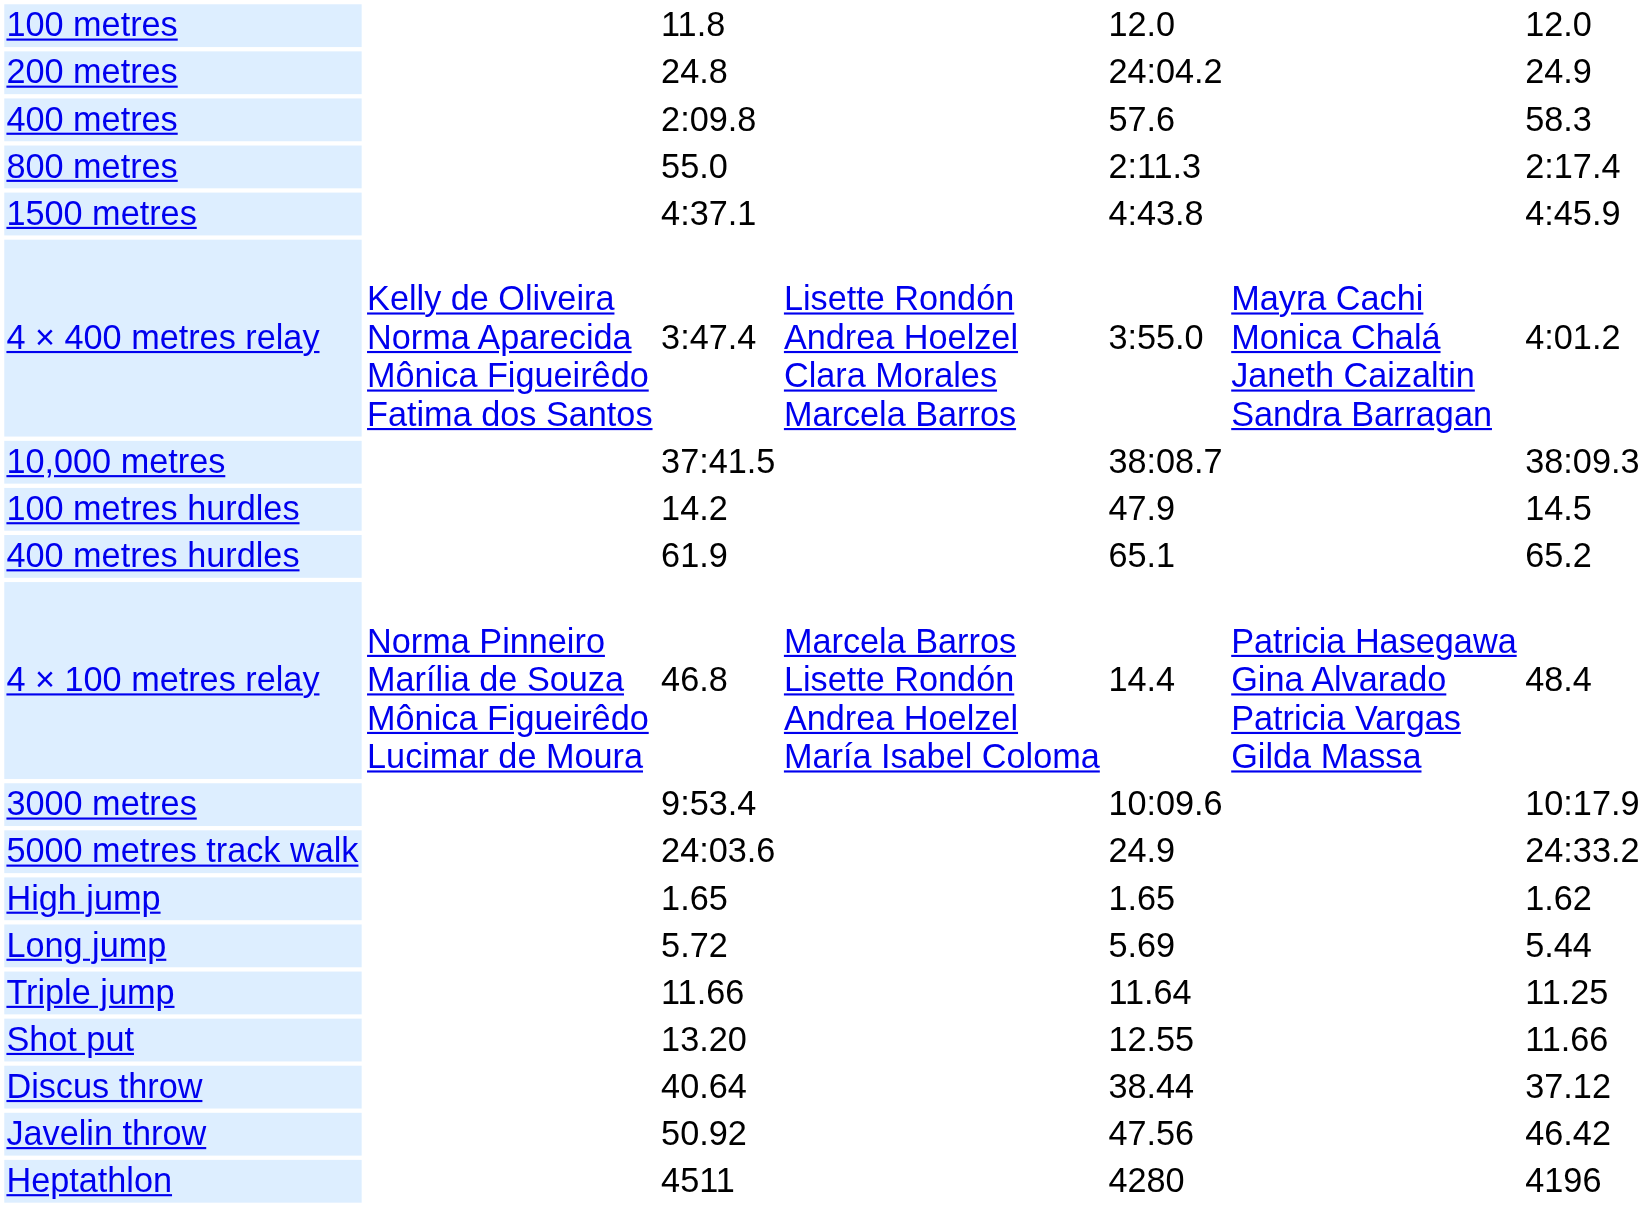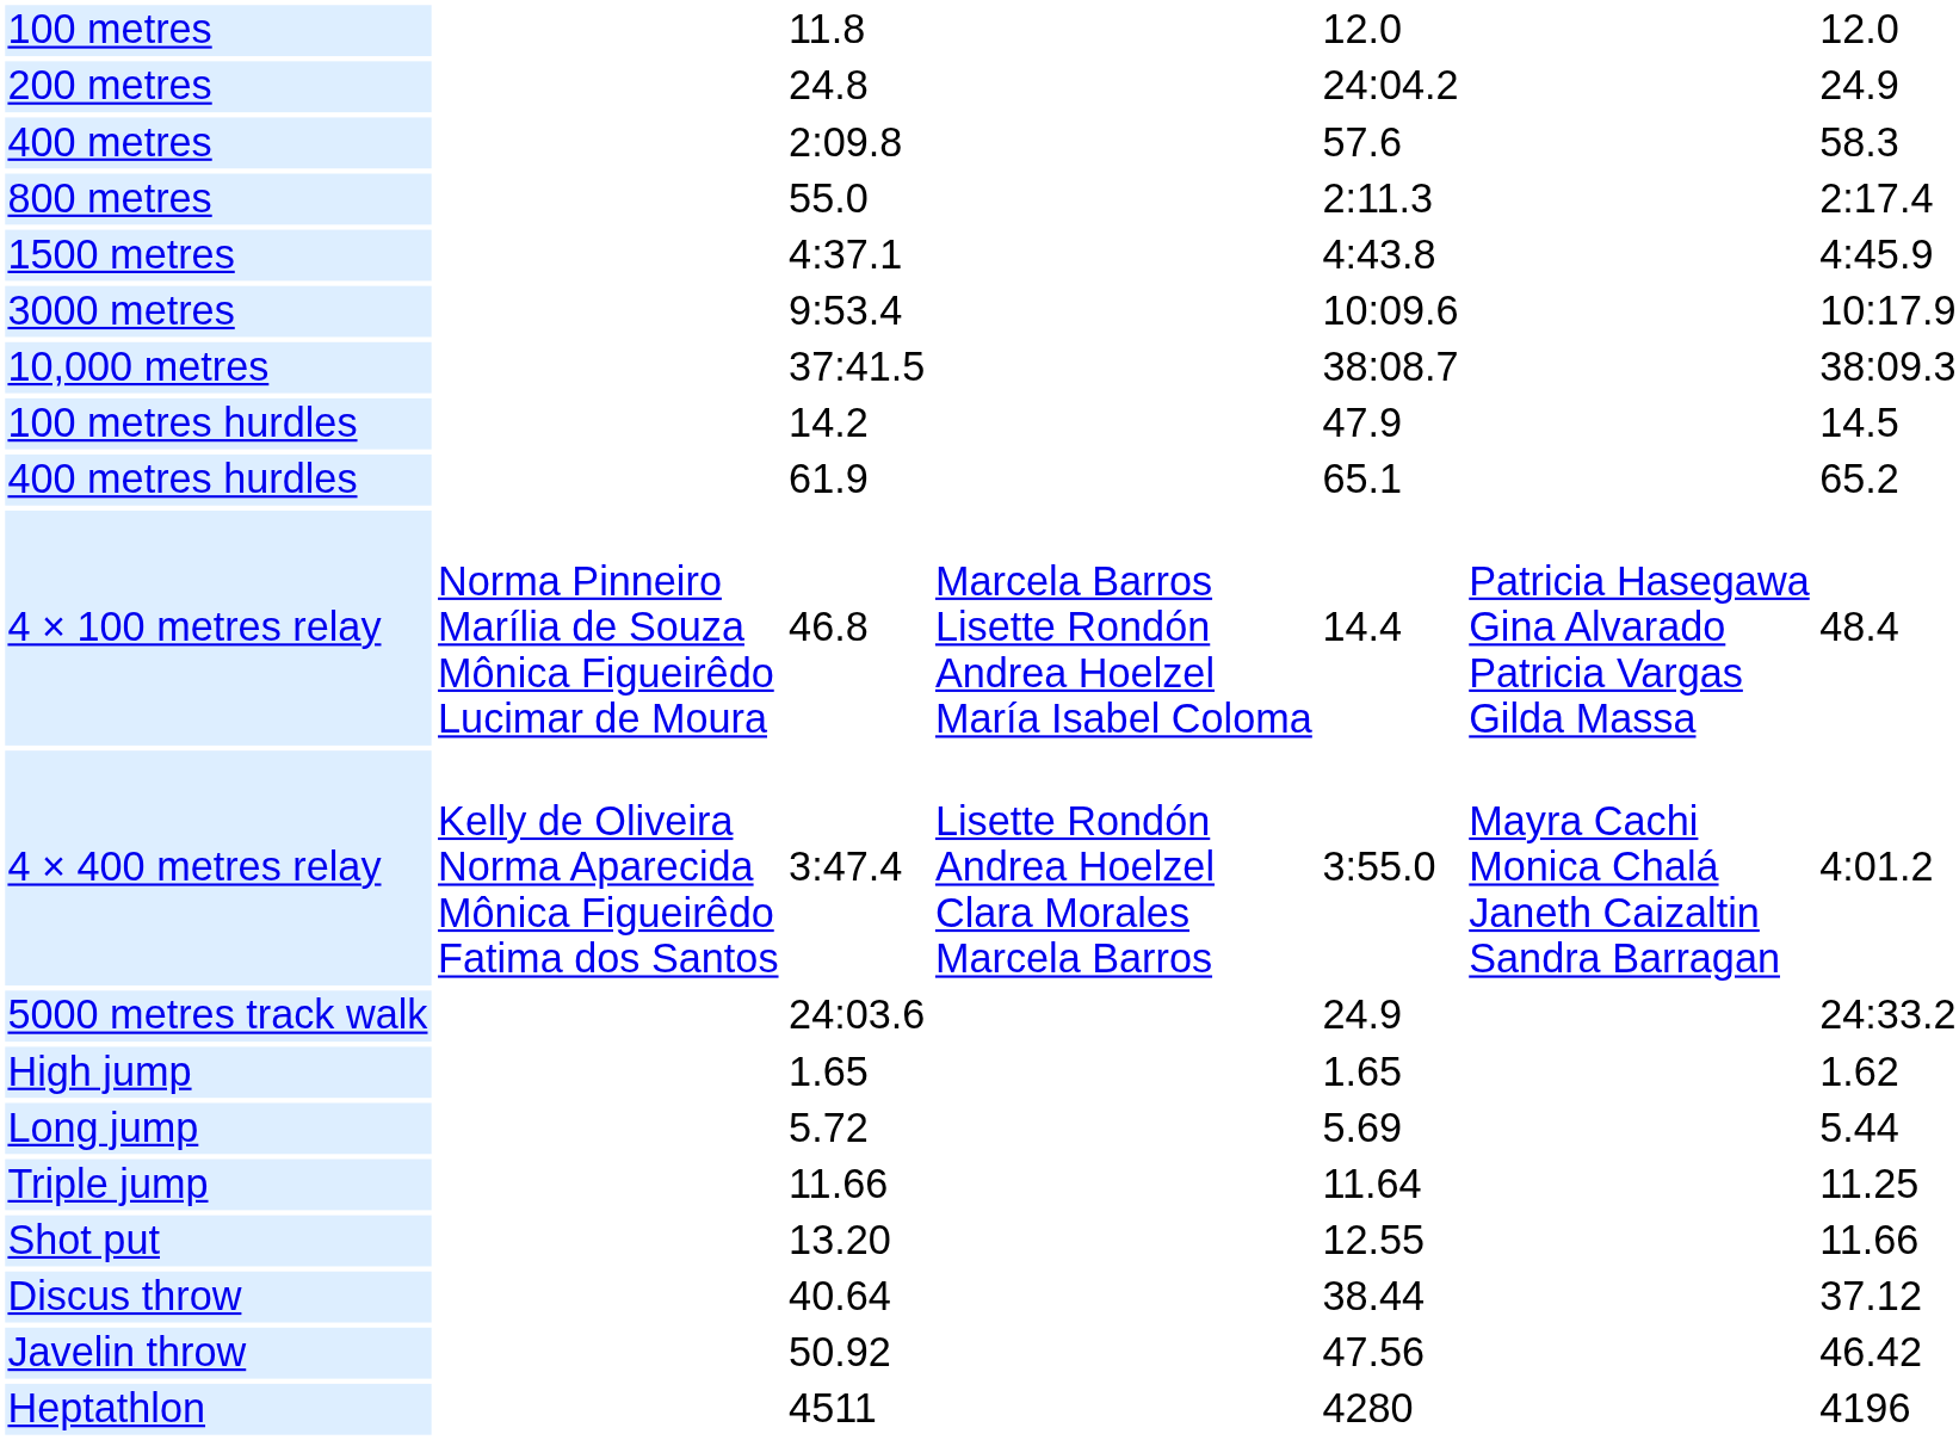 <table>
 <tr>
 <td bgcolor = DDEEFF><a href='#'>100 metres</a></td>
 <td></td>
 <td>11.8</td>
 <td></td>
 <td>12.0</td>
 <td></td>
 <td>12.0</td>
 </tr>
 <tr>
 <td bgcolor = DDEEFF><a href='#'>200 metres</a></td>
 <td></td>
 <td>24.8</td>
 <td></td>
 <td>24:04.2</td>
 <td></td>
 <td>24.9</td>
 </tr>
 <tr>
 <td bgcolor = DDEEFF><a href='#'>400 metres</a></td>
 <td></td>
 <td>2:09.8</td>
 <td></td>
 <td>57.6</td>
 <td></td>
 <td>58.3</td>
 </tr>
 <tr>
 <td bgcolor = DDEEFF><a href='#'>800 metres</a></td>
 <td></td>
 <td>55.0</td>
 <td></td>
 <td>2:11.3</td>
 <td></td>
 <td>2:17.4</td>
 </tr>
 <tr>
 <td bgcolor = DDEEFF><a href='#'>1500 metres</a></td>
 <td></td>
 <td>4:37.1</td>
 <td></td>
 <td>4:43.8</td>
 <td></td>
 <td>4:45.9</td>
 </tr>
 <tr>
-<td bgcolor = DDEEFF><a href='#'>4 × 400 metres relay</a></td>
-<td><br><a href='#'>Kelly de Oliveira</a><br><a href='#'>Norma Aparecida</a><br><a href='#'>Mônica Figueirêdo</a><br><a href='#'>Fatima dos Santos</a></td>
-<td>3:47.4</td>
-<td><br><a href='#'>Lisette Rondón</a><br><a href='#'>Andrea Hoelzel</a><br><a href='#'>Clara Morales</a><br><a href='#'>Marcela Barros</a></td>
-<td>3:55.0</td>
-<td><br><a href='#'>Mayra Cachi</a><br><a href='#'>Monica Chalá</a><br><a href='#'>Janeth Caizaltin</a><br><a href='#'>Sandra Barragan</a></td>
-<td>4:01.2</td>
+<td bgcolor = DDEEFF><a href='#'>3000 metres</a></td>
+<td></td>
+<td>9:53.4</td>
+<td></td>
+<td>10:09.6</td>
+<td></td>
+<td>10:17.9</td>
 </tr>
 <tr>
 <td bgcolor = DDEEFF><a href='#'>10,000 metres</a></td>
 <td></td>
 <td>37:41.5</td>
 <td></td>
 <td>38:08.7</td>
 <td></td>
 <td>38:09.3</td>
 </tr>
 <tr>
 <td bgcolor = DDEEFF><a href='#'>100 metres hurdles</a></td>
 <td></td>
 <td>14.2</td>
 <td></td>
 <td>47.9</td>
 <td></td>
 <td>14.5</td>
 </tr>
 <tr>
 <td bgcolor = DDEEFF><a href='#'>400 metres hurdles</a></td>
 <td></td>
 <td>61.9</td>
 <td></td>
 <td>65.1</td>
 <td></td>
 <td>65.2</td>
 </tr>
 <tr>
 <td bgcolor = DDEEFF><a href='#'>4 × 100 metres relay</a></td>
 <td><br><a href='#'>Norma Pinneiro</a><br><a href='#'>Marília de Souza</a><br><a href='#'>Mônica Figueirêdo</a><br><a href='#'>Lucimar de Moura</a></td>
 <td>46.8</td>
 <td><br><a href='#'>Marcela Barros</a><br><a href='#'>Lisette Rondón</a><br><a href='#'>Andrea Hoelzel</a><br><a href='#'>María Isabel Coloma</a></td>
 <td>14.4</td>
 <td><br><a href='#'>Patricia Hasegawa</a><br><a href='#'>Gina Alvarado</a><br><a href='#'>Patricia Vargas</a><br><a href='#'>Gilda Massa</a></td>
 <td>48.4</td>
 </tr>
 <tr>
-<td bgcolor = DDEEFF><a href='#'>3000 metres</a></td>
-<td></td>
-<td>9:53.4</td>
-<td></td>
-<td>10:09.6</td>
-<td></td>
-<td>10:17.9</td>
+<td bgcolor = DDEEFF><a href='#'>4 × 400 metres relay</a></td>
+<td><br><a href='#'>Kelly de Oliveira</a><br><a href='#'>Norma Aparecida</a><br><a href='#'>Mônica Figueirêdo</a><br><a href='#'>Fatima dos Santos</a></td>
+<td>3:47.4</td>
+<td><br><a href='#'>Lisette Rondón</a><br><a href='#'>Andrea Hoelzel</a><br><a href='#'>Clara Morales</a><br><a href='#'>Marcela Barros</a></td>
+<td>3:55.0</td>
+<td><br><a href='#'>Mayra Cachi</a><br><a href='#'>Monica Chalá</a><br><a href='#'>Janeth Caizaltin</a><br><a href='#'>Sandra Barragan</a></td>
+<td>4:01.2</td>
 </tr>
 <tr>
 <td bgcolor = DDEEFF><a href='#'>5000 metres track walk</a></td>
 <td></td>
 <td>24:03.6</td>
 <td></td>
 <td>24.9</td>
 <td></td>
 <td>24:33.2</td>
 </tr>
 <tr>
 <td bgcolor = DDEEFF><a href='#'>High jump</a></td>
 <td></td>
 <td>1.65</td>
 <td></td>
 <td>1.65</td>
 <td></td>
 <td>1.62</td>
 </tr>
 <tr>
 <td bgcolor = DDEEFF><a href='#'>Long jump</a></td>
 <td></td>
 <td>5.72</td>
 <td></td>
 <td>5.69</td>
 <td></td>
 <td>5.44</td>
 </tr>
 <tr>
 <td bgcolor = DDEEFF><a href='#'>Triple jump</a></td>
 <td></td>
 <td>11.66</td>
 <td></td>
 <td>11.64</td>
 <td></td>
 <td>11.25</td>
 </tr>
 <tr>
 <td bgcolor = DDEEFF><a href='#'>Shot put</a></td>
 <td></td>
 <td>13.20</td>
 <td></td>
 <td>12.55</td>
 <td></td>
 <td>11.66</td>
 </tr>
 <tr>
 <td bgcolor = DDEEFF><a href='#'>Discus throw</a></td>
 <td></td>
 <td>40.64</td>
 <td></td>
 <td>38.44</td>
 <td></td>
 <td>37.12</td>
 </tr>
 <tr>
 <td bgcolor = DDEEFF><a href='#'>Javelin throw</a></td>
 <td></td>
 <td>50.92</td>
 <td></td>
 <td>47.56</td>
 <td></td>
 <td>46.42</td>
 </tr>
 <tr>
 <td bgcolor = DDEEFF><a href='#'>Heptathlon</a></td>
 <td></td>
 <td>4511</td>
 <td></td>
 <td>4280</td>
 <td></td>
 <td>4196</td>
 </tr>
 </table>
